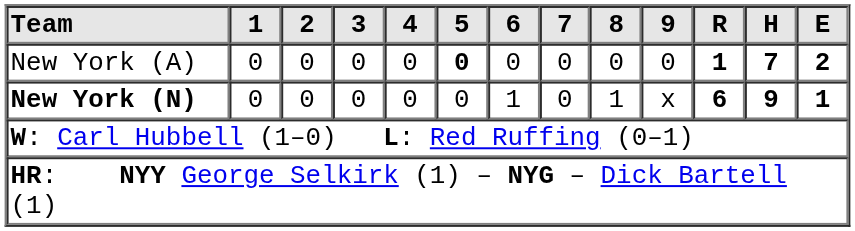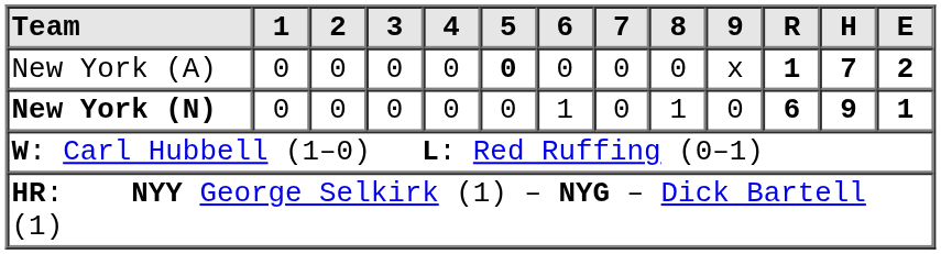 <table border=1 cellspacing=0 width=425 style="margin-left:3em;">
 <tr style="text-align:center; background-color:#e6e6e6;">
 <th align=left width=125>Team</th>
 <th width=25>1</th>
 <th width=25>2</th>
 <th width=25>3</th>
 <th width=25>4</th>
 <th width=25>5</th>
 <th width=25>6</th>
 <th width=25>7</th>
 <th width=25>8</th>
 <th width=25>9</th>
 <th width=25>R</th>
 <th width=25>H</th>
 <th width=25>E</th>
 </tr>
 <tr style="text-align:center;">
 <td align=left>New York (A)</td>
 <td>0</td>
 <td>0</td>
 <td>0</td>
 <td>0</td>
 <td><strong>0</strong></td>
 <td>0</td>
 <td>0</td>
 <td>0</td>
-<td>0</td>
+<td>x</td>
 <td><strong>1</strong></td>
 <td><strong>7</strong></td>
 <td><strong>2</strong></td>
 </tr>
 <tr style="text-align:center;">
 <td align=left><strong>New York (N)</strong></td>
 <td>0</td>
 <td>0</td>
 <td>0</td>
 <td>0</td>
 <td>0</td>
 <td>1</td>
 <td>0</td>
 <td>1</td>
-<td>x</td>
+<td>0</td>
 <td><strong>6</strong></td>
 <td><strong>9</strong></td>
 <td><strong>1</strong></td>
 </tr>
 <tr style="text-align:left;">
 <td colspan=13><strong>W</strong>: <a href='#'>Carl Hubbell</a> (1–0)   <strong>L</strong>: <a href='#'>Red Ruffing</a> (0–1)</td>
 </tr>
 <tr style="text-align:left;">
 <td colspan=13><strong>HR</strong>:    <strong>NYY</strong> <a href='#'>George Selkirk</a> (1) – <strong>NYG</strong> – <a href='#'>Dick Bartell</a> (1)</td>
 </tr>
 </table>
